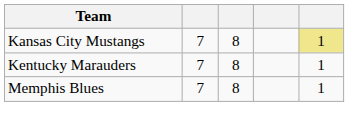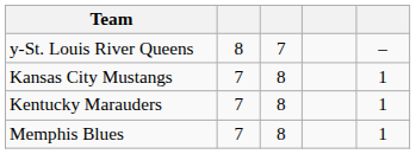 <table class="wikitable" style="text-align:center">
 <tr>
 <th style="width:180px">Team</th>
 <th style="width:30px"></th>
 <th style="width:30px"></th>
 <th style="width:40px"></th>
 <th style="width:40px"></th>
 </tr>
 <tr>
+<td align=left>y-St. Louis River Queens</td>
+<td>8</td>
+<td>7</td>
+<td></td>
+<td>–</td>
+</tr>
+<tr>
 <td align=left>Kansas City Mustangs</td>
 <td>7</td>
 <td>8</td>
 <td></td>
-<td style="background: khaki;">1</td>
+<td>1</td>
 </tr>
 <tr>
 <td align=left>Kentucky Marauders</td>
 <td>7</td>
 <td>8</td>
 <td></td>
 <td>1</td>
 </tr>
 <tr>
 <td align=left>Memphis Blues</td>
 <td>7</td>
 <td>8</td>
 <td></td>
 <td>1</td>
 </tr>
 </table>
